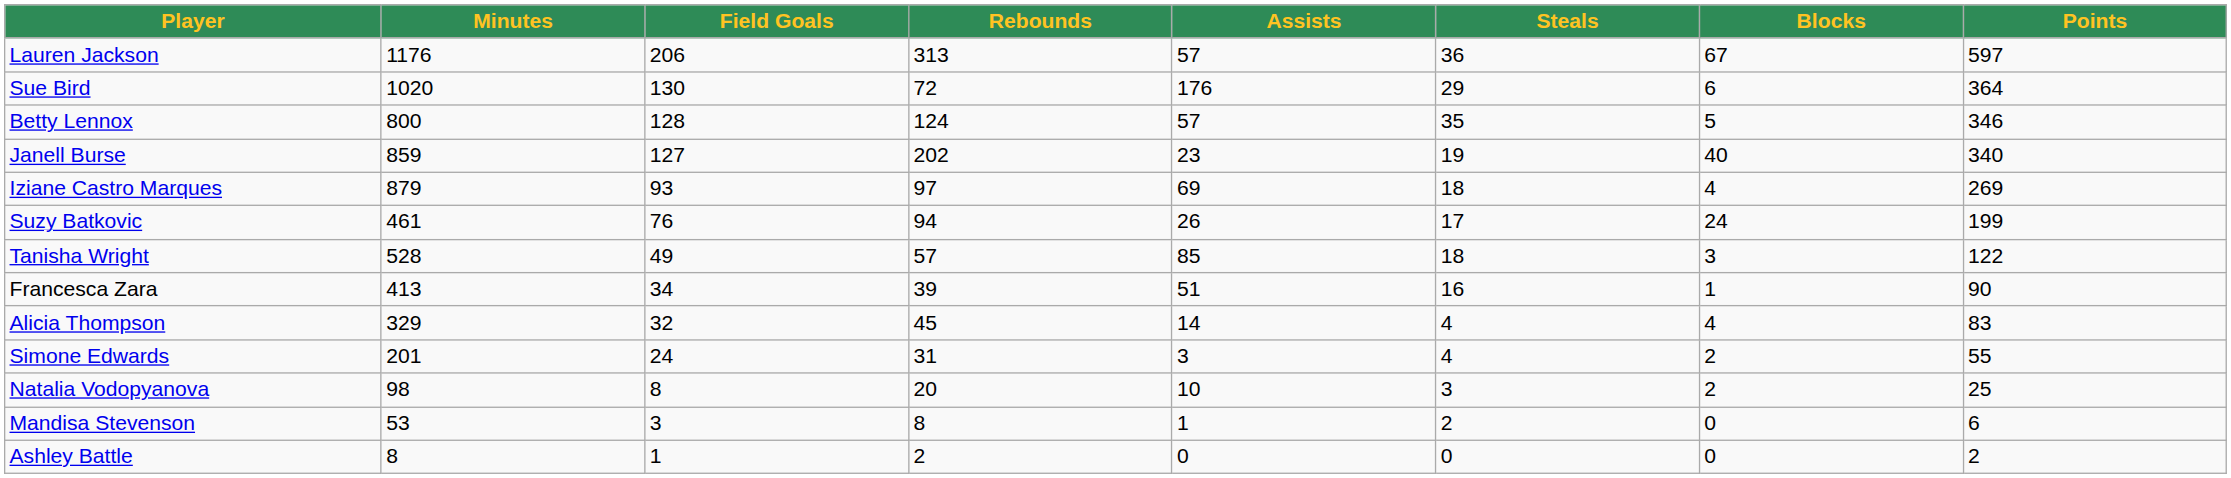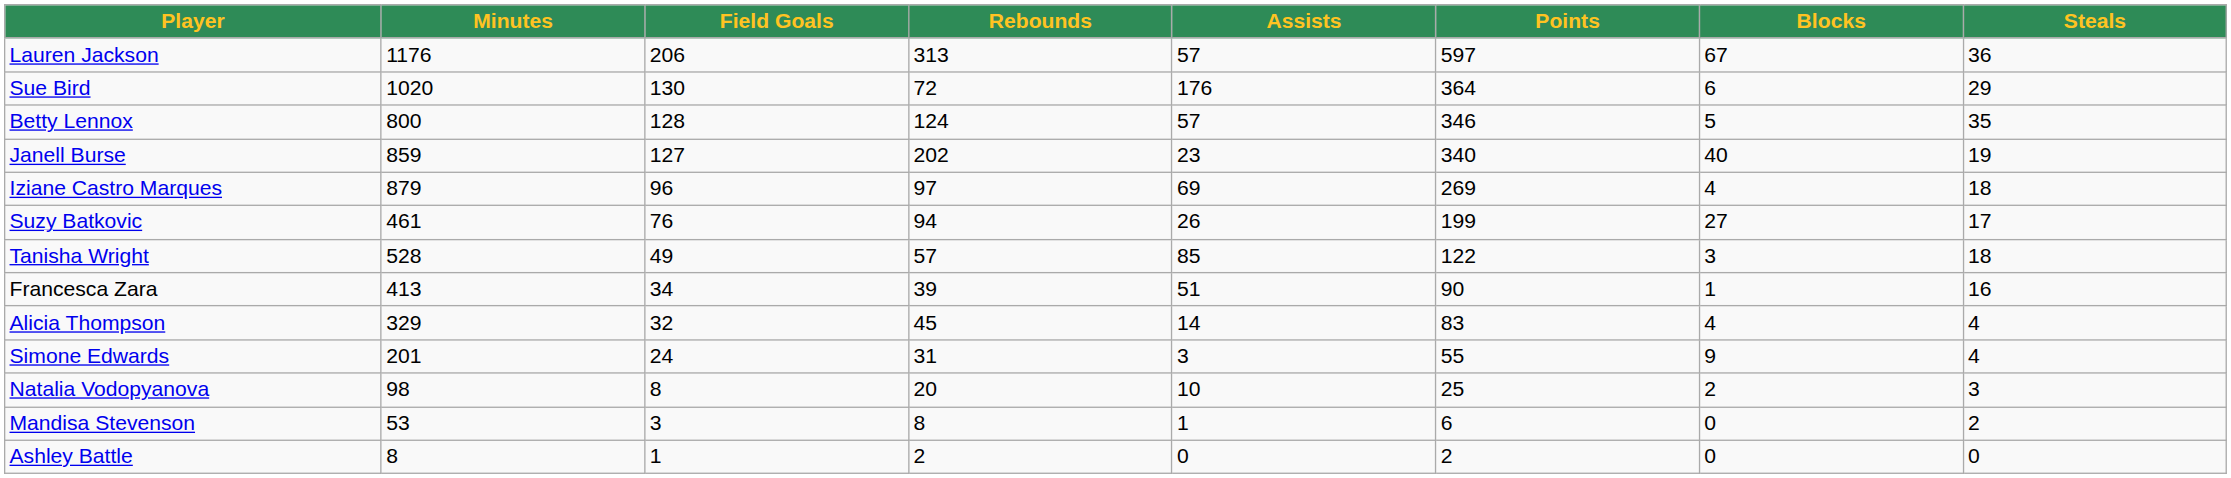 <table class="wikitable sortable sortable">
 <tr>
 <th style="background:#2E8B57; color:#FFC322;" width="10%">Player</th>
 <th style="background:#2E8B57; color:#FFC322;" width="7%">Minutes</th>
 <th style="background:#2E8B57; color:#FFC322;" width="7%">Field Goals</th>
 <th style="background:#2E8B57; color:#FFC322;" width="7%">Rebounds</th>
 <th style="background:#2E8B57; color:#FFC322;" width="7%">Assists</th>
+<th style="background:#2E8B57; color:#FFC322;" width="7%">Points</th>
+<th style="background:#2E8B57; color:#FFC322;" width="7%">Blocks</th>
 <th style="background:#2E8B57; color:#FFC322;" width="7%">Steals</th>
-<th style="background:#2E8B57; color:#FFC322;" width="7%">Blocks</th>
-<th style="background:#2E8B57; color:#FFC322;" width="7%">Points</th>
 </tr>
 <tr>
 <td><a href='#'>Lauren Jackson</a></td>
 <td>1176</td>
 <td>206</td>
 <td>313</td>
 <td>57</td>
+<td>597</td>
+<td>67</td>
 <td>36</td>
-<td>67</td>
-<td>597</td>
 </tr>
 <tr>
 <td><a href='#'>Sue Bird</a></td>
 <td>1020</td>
 <td>130</td>
 <td>72</td>
 <td>176</td>
+<td>364</td>
+<td>6</td>
 <td>29</td>
-<td>6</td>
-<td>364</td>
 </tr>
 <tr>
 <td><a href='#'>Betty Lennox</a></td>
 <td>800</td>
 <td>128</td>
 <td>124</td>
 <td>57</td>
+<td>346</td>
+<td>5</td>
 <td>35</td>
-<td>5</td>
-<td>346</td>
 </tr>
 <tr>
 <td><a href='#'>Janell Burse</a></td>
 <td>859</td>
 <td>127</td>
 <td>202</td>
 <td>23</td>
+<td>340</td>
+<td>40</td>
 <td>19</td>
-<td>40</td>
-<td>340</td>
 </tr>
 <tr>
 <td><a href='#'>Iziane Castro Marques</a></td>
 <td>879</td>
-<td>93</td>
+<td>96</td>
 <td>97</td>
 <td>69</td>
+<td>269</td>
+<td>4</td>
 <td>18</td>
-<td>4</td>
-<td>269</td>
 </tr>
 <tr>
 <td><a href='#'>Suzy Batkovic</a></td>
 <td>461</td>
 <td>76</td>
 <td>94</td>
 <td>26</td>
+<td>199</td>
+<td>27</td>
 <td>17</td>
-<td>24</td>
-<td>199</td>
 </tr>
 <tr>
 <td><a href='#'>Tanisha Wright</a></td>
 <td>528</td>
 <td>49</td>
 <td>57</td>
 <td>85</td>
+<td>122</td>
+<td>3</td>
 <td>18</td>
-<td>3</td>
-<td>122</td>
 </tr>
 <tr>
 <td>Francesca Zara</td>
 <td>413</td>
 <td>34</td>
 <td>39</td>
 <td>51</td>
+<td>90</td>
+<td>1</td>
 <td>16</td>
-<td>1</td>
-<td>90</td>
 </tr>
 <tr>
 <td><a href='#'>Alicia Thompson</a></td>
 <td>329</td>
 <td>32</td>
 <td>45</td>
 <td>14</td>
+<td>83</td>
 <td>4</td>
 <td>4</td>
-<td>83</td>
 </tr>
 <tr>
 <td><a href='#'>Simone Edwards</a></td>
 <td>201</td>
 <td>24</td>
 <td>31</td>
 <td>3</td>
+<td>55</td>
+<td>9</td>
 <td>4</td>
-<td>2</td>
-<td>55</td>
 </tr>
 <tr>
 <td><a href='#'>Natalia Vodopyanova</a></td>
 <td>98</td>
 <td>8</td>
 <td>20</td>
 <td>10</td>
+<td>25</td>
+<td>2</td>
 <td>3</td>
-<td>2</td>
-<td>25</td>
 </tr>
 <tr>
 <td><a href='#'>Mandisa Stevenson</a></td>
 <td>53</td>
 <td>3</td>
 <td>8</td>
 <td>1</td>
+<td>6</td>
+<td>0</td>
 <td>2</td>
-<td>0</td>
-<td>6</td>
 </tr>
 <tr>
 <td><a href='#'>Ashley Battle</a></td>
 <td>8</td>
 <td>1</td>
 <td>2</td>
 <td>0</td>
+<td>2</td>
 <td>0</td>
 <td>0</td>
-<td>2</td>
 </tr>
 </table>
